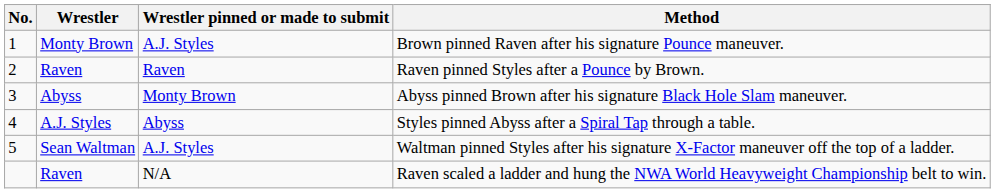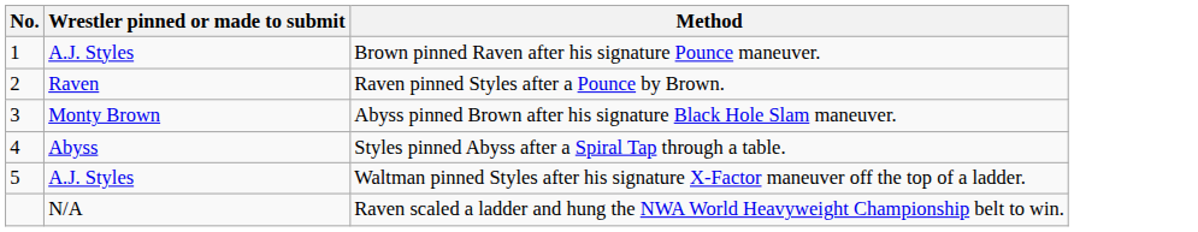 <table class="wikitable sortable">
 <tr>
 <th>No.</th>
-<th>Wrestler</th>
 <th>Wrestler pinned or made to submit</th>
 <th>Method</th>
 </tr>
 <tr>
 <td>1</td>
-<td><a href='#'>Monty Brown</a></td>
 <td><a href='#'>A.J. Styles</a></td>
 <td>Brown pinned Raven after his signature <a href='#'>Pounce</a> maneuver.</td>
 </tr>
 <tr>
 <td>2</td>
 <td><a href='#'>Raven</a></td>
-<td><a href='#'>Raven</a></td>
 <td>Raven pinned Styles after a <a href='#'>Pounce</a> by Brown.</td>
 </tr>
 <tr>
 <td>3</td>
-<td><a href='#'>Abyss</a></td>
 <td><a href='#'>Monty Brown</a></td>
 <td>Abyss pinned Brown after his signature <a href='#'>Black Hole Slam</a> maneuver.</td>
 </tr>
 <tr>
 <td>4</td>
-<td><a href='#'>A.J. Styles</a></td>
 <td><a href='#'>Abyss</a></td>
 <td>Styles pinned Abyss after a <a href='#'>Spiral Tap</a> through a table.</td>
 </tr>
 <tr>
 <td>5</td>
-<td><a href='#'>Sean Waltman</a></td>
 <td><a href='#'>A.J. Styles</a></td>
 <td>Waltman pinned Styles after his signature <a href='#'>X-Factor</a> maneuver off the top of a ladder.</td>
 </tr>
 <tr>
 <td></td>
-<td><a href='#'>Raven</a></td>
 <td>N/A</td>
 <td>Raven scaled a ladder and hung the <a href='#'>NWA World Heavyweight Championship</a> belt to win.</td>
 </tr>
 </table>
